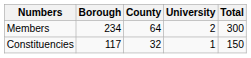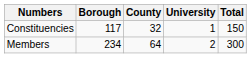 <table class=wikitable style=text-align:right>
 <tr>
 <th>Numbers</th>
 <th>Borough</th>
 <th>County</th>
 <th>University</th>
 <th>Total</th>
 </tr>
 <tr>
+<td align=left>Constituencies</td>
+<td>117</td>
+<td>32</td>
+<td>1</td>
+<td>150</td>
+</tr>
+<tr>
 <td align=left>Members</td>
 <td>234</td>
 <td>64</td>
 <td>2</td>
 <td>300</td>
 </tr>
-<tr>
-<td align=left>Constituencies</td>
-<td>117</td>
-<td>32</td>
-<td>1</td>
-<td>150</td>
-</tr>
 </table>
